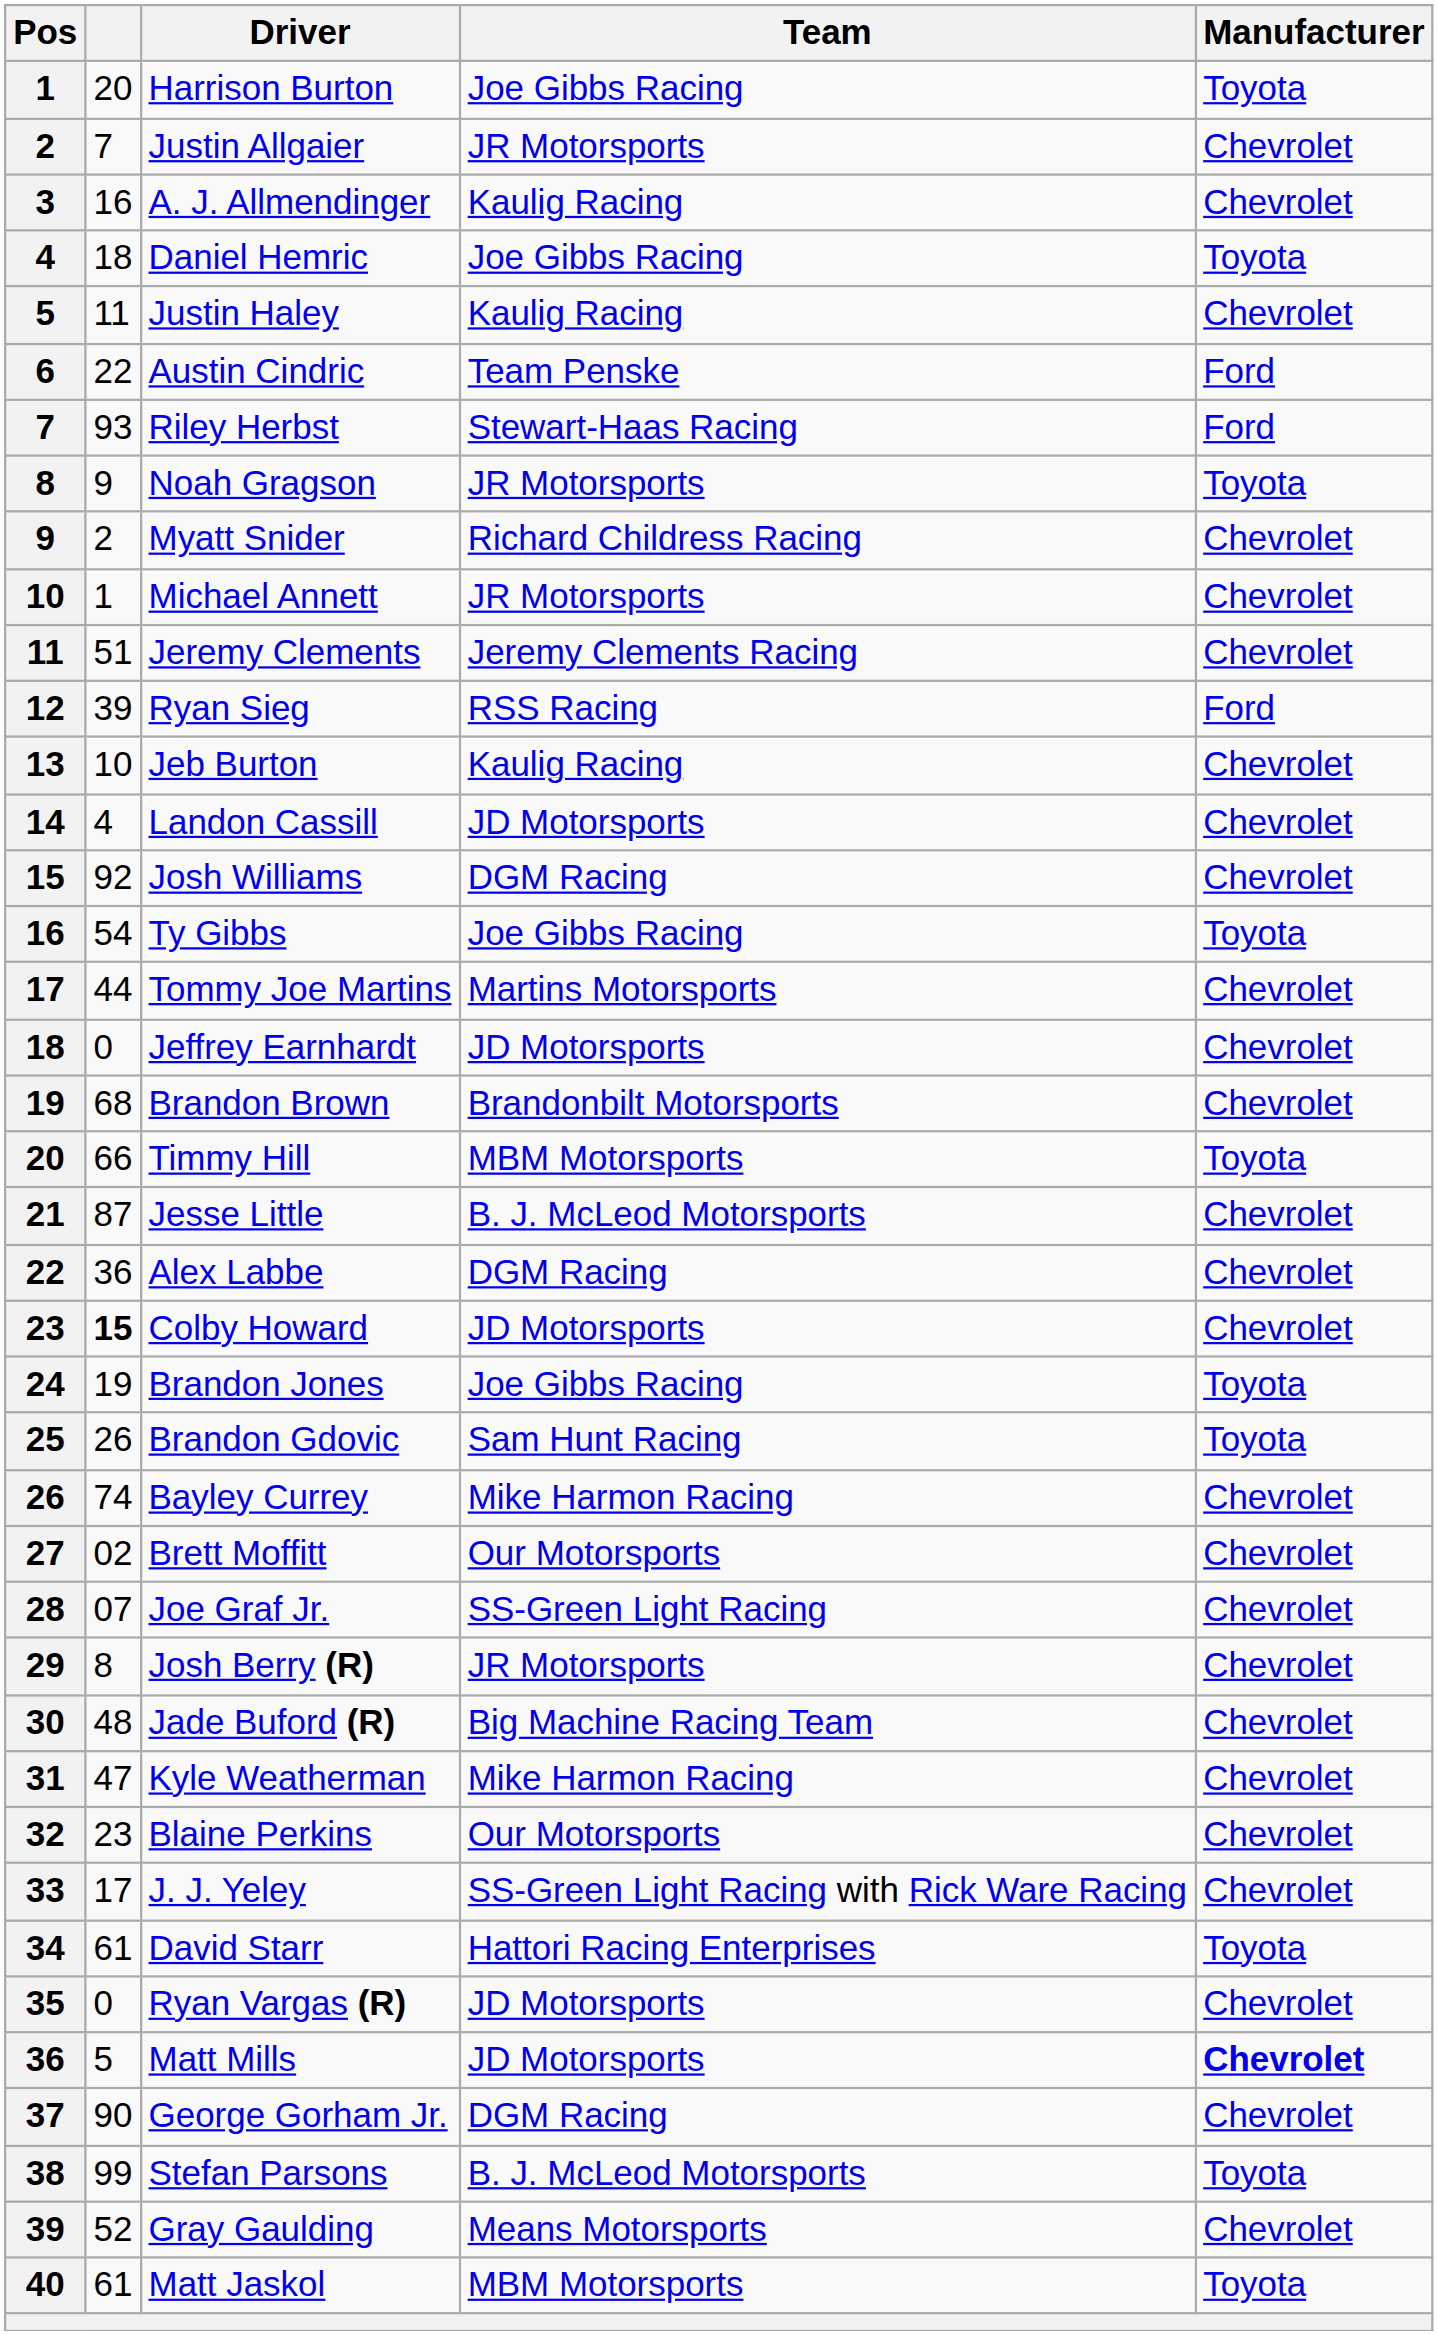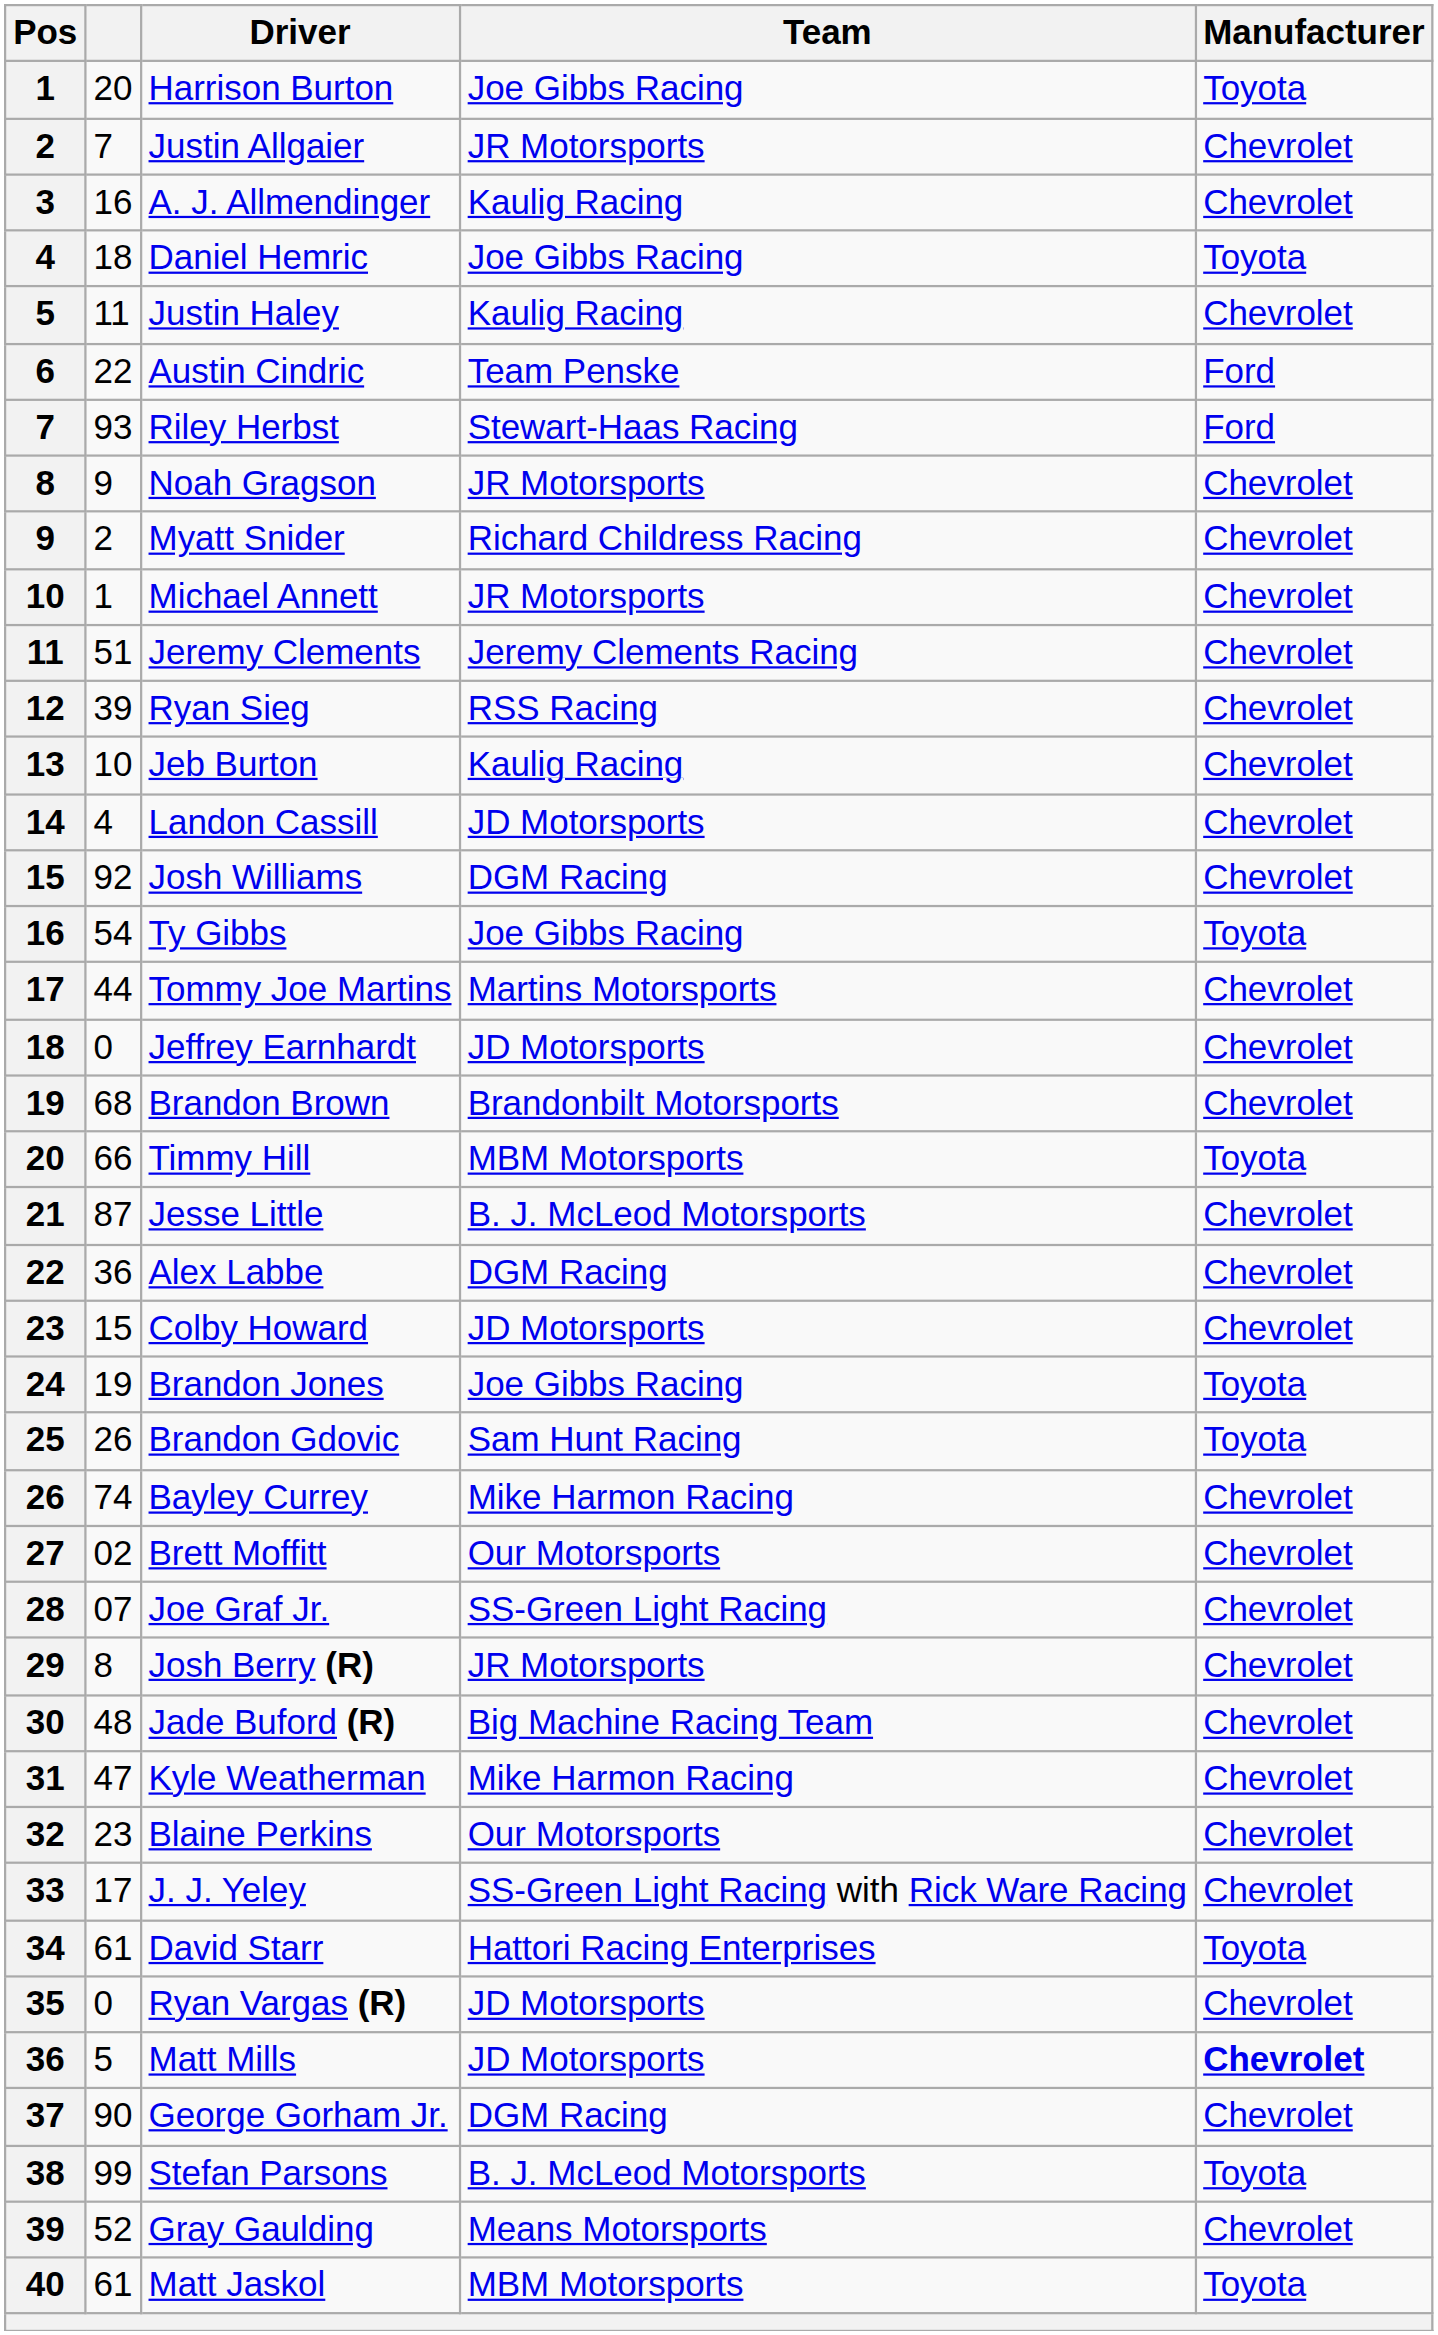 <table class="wikitable" style="font-size:98%">
 <tr>
 <th>Pos</th>
 <th></th>
 <th>Driver</th>
 <th>Team</th>
 <th>Manufacturer</th>
 </tr>
 <tr>
 <th>1</th>
 <td>20</td>
 <td><a href='#'>Harrison Burton</a></td>
 <td><a href='#'>Joe Gibbs Racing</a></td>
 <td><a href='#'>Toyota</a></td>
 </tr>
 <tr>
 <th>2</th>
 <td>7</td>
 <td><a href='#'>Justin Allgaier</a></td>
 <td><a href='#'>JR Motorsports</a></td>
 <td><a href='#'>Chevrolet</a></td>
 </tr>
 <tr>
 <th>3</th>
 <td>16</td>
 <td><a href='#'>A. J. Allmendinger</a></td>
 <td><a href='#'>Kaulig Racing</a></td>
 <td><a href='#'>Chevrolet</a></td>
 </tr>
 <tr>
 <th>4</th>
 <td>18</td>
 <td><a href='#'>Daniel Hemric</a></td>
 <td><a href='#'>Joe Gibbs Racing</a></td>
 <td><a href='#'>Toyota</a></td>
 </tr>
 <tr>
 <th>5</th>
 <td>11</td>
 <td><a href='#'>Justin Haley</a></td>
 <td><a href='#'>Kaulig Racing</a></td>
 <td><a href='#'>Chevrolet</a></td>
 </tr>
 <tr>
 <th>6</th>
 <td>22</td>
 <td><a href='#'>Austin Cindric</a></td>
 <td><a href='#'>Team Penske</a></td>
 <td><a href='#'>Ford</a></td>
 </tr>
 <tr>
 <th>7</th>
 <td>93</td>
 <td><a href='#'>Riley Herbst</a></td>
 <td><a href='#'>Stewart-Haas Racing</a></td>
 <td><a href='#'>Ford</a></td>
 </tr>
 <tr>
 <th>8</th>
 <td>9</td>
 <td><a href='#'>Noah Gragson</a></td>
 <td><a href='#'>JR Motorsports</a></td>
-<td><a href='#'>Toyota</a></td>
+<td><a href='#'>Chevrolet</a></td>
 </tr>
 <tr>
 <th>9</th>
 <td>2</td>
 <td><a href='#'>Myatt Snider</a></td>
 <td><a href='#'>Richard Childress Racing</a></td>
 <td><a href='#'>Chevrolet</a></td>
 </tr>
 <tr>
 <th>10</th>
 <td>1</td>
 <td><a href='#'>Michael Annett</a></td>
 <td><a href='#'>JR Motorsports</a></td>
 <td><a href='#'>Chevrolet</a></td>
 </tr>
 <tr>
 <th>11</th>
 <td>51</td>
 <td><a href='#'>Jeremy Clements</a></td>
 <td><a href='#'>Jeremy Clements Racing</a></td>
 <td><a href='#'>Chevrolet</a></td>
 </tr>
 <tr>
 <th>12</th>
 <td>39</td>
 <td><a href='#'>Ryan Sieg</a></td>
 <td><a href='#'>RSS Racing</a></td>
-<td><a href='#'>Ford</a></td>
+<td><a href='#'>Chevrolet</a></td>
 </tr>
 <tr>
 <th>13</th>
 <td>10</td>
 <td><a href='#'>Jeb Burton</a></td>
 <td><a href='#'>Kaulig Racing</a></td>
 <td><a href='#'>Chevrolet</a></td>
 </tr>
 <tr>
 <th>14</th>
 <td>4</td>
 <td><a href='#'>Landon Cassill</a></td>
 <td><a href='#'>JD Motorsports</a></td>
 <td><a href='#'>Chevrolet</a></td>
 </tr>
 <tr>
 <th>15</th>
 <td>92</td>
 <td><a href='#'>Josh Williams</a></td>
 <td><a href='#'>DGM Racing</a></td>
 <td><a href='#'>Chevrolet</a></td>
 </tr>
 <tr>
 <th>16</th>
 <td>54</td>
 <td><a href='#'>Ty Gibbs</a></td>
 <td><a href='#'>Joe Gibbs Racing</a></td>
 <td><a href='#'>Toyota</a></td>
 </tr>
 <tr>
 <th>17</th>
 <td>44</td>
 <td><a href='#'>Tommy Joe Martins</a></td>
 <td><a href='#'>Martins Motorsports</a></td>
 <td><a href='#'>Chevrolet</a></td>
 </tr>
 <tr>
 <th>18</th>
 <td>0</td>
 <td><a href='#'>Jeffrey Earnhardt</a></td>
 <td><a href='#'>JD Motorsports</a></td>
 <td><a href='#'>Chevrolet</a></td>
 </tr>
 <tr>
 <th>19</th>
 <td>68</td>
 <td><a href='#'>Brandon Brown</a></td>
 <td><a href='#'>Brandonbilt Motorsports</a></td>
 <td><a href='#'>Chevrolet</a></td>
 </tr>
 <tr>
 <th>20</th>
 <td>66</td>
 <td><a href='#'>Timmy Hill</a></td>
 <td><a href='#'>MBM Motorsports</a></td>
 <td><a href='#'>Toyota</a></td>
 </tr>
 <tr>
 <th>21</th>
 <td>87</td>
 <td><a href='#'>Jesse Little</a></td>
 <td><a href='#'>B. J. McLeod Motorsports</a></td>
 <td><a href='#'>Chevrolet</a></td>
 </tr>
 <tr>
 <th>22</th>
 <td>36</td>
 <td><a href='#'>Alex Labbe</a></td>
 <td><a href='#'>DGM Racing</a></td>
 <td><a href='#'>Chevrolet</a></td>
 </tr>
 <tr>
 <th>23</th>
-<td><strong>15</strong></td>
+<td>15</td>
 <td><a href='#'>Colby Howard</a></td>
 <td><a href='#'>JD Motorsports</a></td>
 <td><a href='#'>Chevrolet</a></td>
 </tr>
 <tr>
 <th>24</th>
 <td>19</td>
 <td><a href='#'>Brandon Jones</a></td>
 <td><a href='#'>Joe Gibbs Racing</a></td>
 <td><a href='#'>Toyota</a></td>
 </tr>
 <tr>
 <th>25</th>
 <td>26</td>
 <td><a href='#'>Brandon Gdovic</a></td>
 <td><a href='#'>Sam Hunt Racing</a></td>
 <td><a href='#'>Toyota</a></td>
 </tr>
 <tr>
 <th>26</th>
 <td>74</td>
 <td><a href='#'>Bayley Currey</a></td>
 <td><a href='#'>Mike Harmon Racing</a></td>
 <td><a href='#'>Chevrolet</a></td>
 </tr>
 <tr>
 <th>27</th>
 <td>02</td>
 <td><a href='#'>Brett Moffitt</a></td>
 <td><a href='#'>Our Motorsports</a></td>
 <td><a href='#'>Chevrolet</a></td>
 </tr>
 <tr>
 <th>28</th>
 <td>07</td>
 <td><a href='#'>Joe Graf Jr.</a></td>
 <td><a href='#'>SS-Green Light Racing</a></td>
 <td><a href='#'>Chevrolet</a></td>
 </tr>
 <tr>
 <th>29</th>
 <td>8</td>
 <td><a href='#'>Josh Berry</a> <strong>(R)</strong></td>
 <td><a href='#'>JR Motorsports</a></td>
 <td><a href='#'>Chevrolet</a></td>
 </tr>
 <tr>
 <th>30</th>
 <td>48</td>
 <td><a href='#'>Jade Buford</a> <strong>(R)</strong></td>
 <td><a href='#'>Big Machine Racing Team</a></td>
 <td><a href='#'>Chevrolet</a></td>
 </tr>
 <tr>
 <th>31</th>
 <td>47</td>
 <td><a href='#'>Kyle Weatherman</a></td>
 <td><a href='#'>Mike Harmon Racing</a></td>
 <td><a href='#'>Chevrolet</a></td>
 </tr>
 <tr>
 <th>32</th>
 <td>23</td>
 <td><a href='#'>Blaine Perkins</a></td>
 <td><a href='#'>Our Motorsports</a></td>
 <td><a href='#'>Chevrolet</a></td>
 </tr>
 <tr>
 <th>33</th>
 <td>17</td>
 <td><a href='#'>J. J. Yeley</a></td>
 <td><a href='#'>SS-Green Light Racing</a> with <a href='#'>Rick Ware Racing</a></td>
 <td><a href='#'>Chevrolet</a></td>
 </tr>
 <tr>
 <th>34</th>
 <td>61</td>
 <td><a href='#'>David Starr</a></td>
 <td><a href='#'>Hattori Racing Enterprises</a></td>
 <td><a href='#'>Toyota</a></td>
 </tr>
 <tr>
 <th>35</th>
 <td>0</td>
 <td><a href='#'>Ryan Vargas</a> <strong>(R)</strong></td>
 <td><a href='#'>JD Motorsports</a></td>
 <td><a href='#'>Chevrolet</a></td>
 </tr>
 <tr>
 <th>36</th>
 <td>5</td>
 <td><a href='#'>Matt Mills</a></td>
 <td><a href='#'>JD Motorsports</a></td>
 <td><strong><a href='#'>Chevrolet</a></strong></td>
 </tr>
 <tr>
 <th>37</th>
 <td>90</td>
 <td><a href='#'>George Gorham Jr.</a></td>
 <td><a href='#'>DGM Racing</a></td>
 <td><a href='#'>Chevrolet</a></td>
 </tr>
 <tr>
 <th>38</th>
 <td>99</td>
 <td><a href='#'>Stefan Parsons</a></td>
 <td><a href='#'>B. J. McLeod Motorsports</a></td>
 <td><a href='#'>Toyota</a></td>
 </tr>
 <tr>
 <th>39</th>
 <td>52</td>
 <td><a href='#'>Gray Gaulding</a></td>
 <td><a href='#'>Means Motorsports</a></td>
 <td><a href='#'>Chevrolet</a></td>
 </tr>
 <tr>
 <th>40</th>
 <td>61</td>
 <td><a href='#'>Matt Jaskol</a></td>
 <td><a href='#'>MBM Motorsports</a></td>
 <td><a href='#'>Toyota</a></td>
 </tr>
 <tr>
 <th colspan="6"></th>
 </tr>
 <tr>
 </tr>
 </table>
